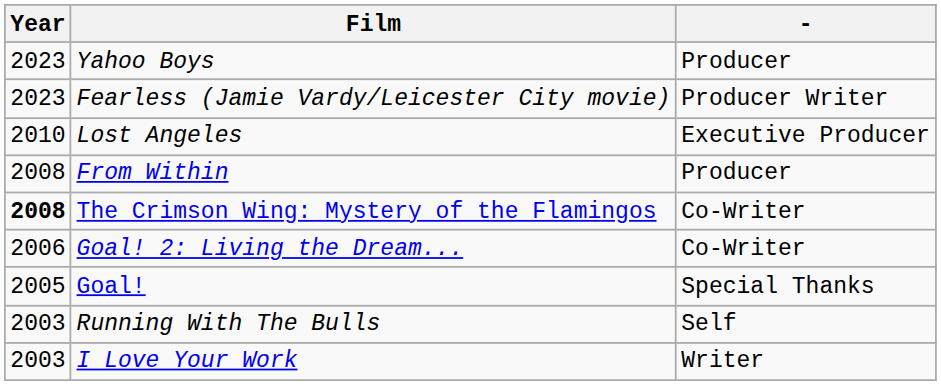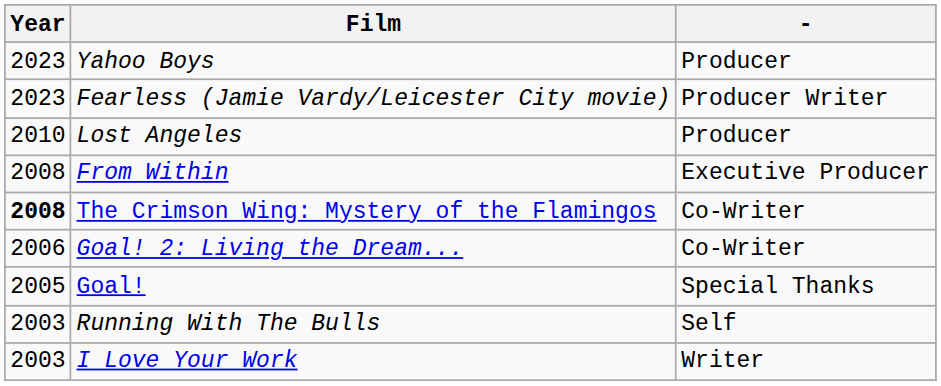 <table class="wikitable">
 <tr>
 <th>Year</th>
 <th>Film</th>
 <th Credit>-</th>
 </tr>
 <tr>
 <td>2023</td>
 <td><em>Yahoo Boys</em></td>
 <td>Producer</td>
 </tr>
 <tr>
 <td>2023</td>
 <td><em>Fearless (Jamie Vardy/Leicester City movie)</em></td>
 <td>Producer Writer</td>
 </tr>
 <tr>
 <td>2010</td>
 <td><em>Lost Angeles</em></td>
-<td>Executive Producer</td>
+<td>Producer</td>
 </tr>
 <tr>
 <td>2008</td>
 <td><em><a href='#'>From Within</a></em></td>
-<td>Producer</td>
+<td>Executive Producer</td>
 </tr>
 <tr>
 <td><strong>2008</strong></td>
 <td><a href='#'>The Crimson Wing: Mystery of the Flamingos</a></td>
 <td>Co-Writer</td>
 </tr>
 <tr>
 <td>2006</td>
 <td><em><a href='#'>Goal! 2: Living the Dream...</a></em></td>
 <td>Co-Writer</td>
 </tr>
 <tr>
 <td>2005</td>
 <td><a href='#'>Goal!</a></td>
 <td>Special Thanks</td>
 </tr>
 <tr>
 <td>2003</td>
 <td><em>Running With The Bulls</em></td>
 <td>Self</td>
 </tr>
 <tr>
 <td>2003</td>
 <td><em><a href='#'>I Love Your Work</a></em></td>
 <td>Writer</td>
 </tr>
 </table>
